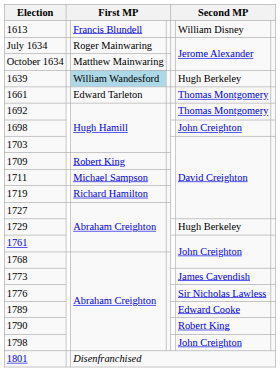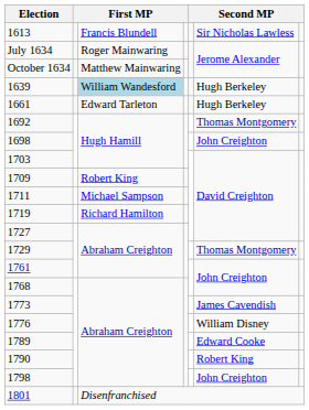 <table class="wikitable">
 <tr>
 <th>Election</th>
 <th colspan=3>First MP</th>
 <th colspan=3>Second MP</th>
 </tr>
 <tr>
 <td>1613</td>
 <td></td>
 <td><a href='#'>Francis Blundell</a></td>
 <td></td>
 <td></td>
-<td>William Disney</td>
+<td><a href='#'>Sir Nicholas Lawless</a></td>
 <td></td>
 </tr>
 <tr>
 <td>July 1634</td>
 <td></td>
 <td>Roger Mainwaring</td>
 <td></td>
 <td rowspan=2></td>
 <td rowspan=2><a href='#'>Jerome Alexander</a></td>
 <td rowspan=2></td>
 </tr>
 <tr>
 <td>October 1634</td>
 <td></td>
 <td>Matthew Mainwaring</td>
 <td></td>
 </tr>
 <tr>
 <td>1639</td>
 <td></td>
 <td style="background: lightblue;">William Wandesford</td>
 <td></td>
 <td></td>
 <td>Hugh Berkeley</td>
 <td></td>
 </tr>
 <tr>
 <td>1661</td>
 <td></td>
 <td>Edward Tarleton</td>
 <td></td>
 <td></td>
-<td><a href='#'>Thomas Montgomery</a></td>
+<td>Hugh Berkeley</td>
 <td></td>
 </tr>
 <tr>
 <td>1692</td>
 <td rowspan="3" style="background-color: white"></td>
 <td rowspan="3"><a href='#'>Hugh Hamill</a></td>
 <td rowspan="3"></td>
 <td style="background-color: white"></td>
 <td><a href='#'>Thomas Montgomery</a></td>
 <td></td>
 </tr>
 <tr>
 <td>1698</td>
 <td style="background-color: white"></td>
 <td><a href='#'>John Creighton</a></td>
 <td></td>
 </tr>
 <tr>
 <td>1703</td>
 <td rowspan="5" style="background-color: white"></td>
 <td rowspan="5"><a href='#'>David Creighton</a></td>
 <td rowspan="5"></td>
 </tr>
 <tr>
 <td>1709</td>
 <td style="background-color: white"></td>
 <td><a href='#'>Robert King</a></td>
 <td></td>
 </tr>
 <tr>
 <td>1711</td>
 <td style="background-color: white"></td>
 <td><a href='#'>Michael Sampson</a></td>
 <td></td>
 </tr>
 <tr>
 <td>1719</td>
 <td style="background-color: white"></td>
 <td><a href='#'>Richard Hamilton</a></td>
 <td></td>
 </tr>
 <tr>
 <td>1727</td>
 <td rowspan="3" style="background-color: white"></td>
 <td rowspan="3"><a href='#'>Abraham Creighton</a></td>
 <td rowspan="3"></td>
 </tr>
 <tr>
 <td>1729</td>
 <td style="background-color: white"></td>
-<td>Hugh Berkeley</td>
+<td><a href='#'>Thomas Montgomery</a></td>
 <td></td>
 </tr>
 <tr>
 <td><a href='#'>1761</a></td>
 <td rowspan="2" style="background-color: white"></td>
 <td rowspan="2"><a href='#'>John Creighton</a></td>
 <td rowspan="2"></td>
 </tr>
 <tr>
 <td>1768</td>
 <td rowspan="6" style="background-color: white"></td>
 <td rowspan="6"><a href='#'>Abraham Creighton</a></td>
 <td rowspan="6"></td>
 </tr>
 <tr>
 <td>1773</td>
 <td style="background-color: white"></td>
 <td><a href='#'>James Cavendish</a></td>
 <td></td>
 </tr>
 <tr>
 <td>1776</td>
 <td style="background-color: white"></td>
-<td><a href='#'>Sir Nicholas Lawless</a></td>
+<td>William Disney</td>
 <td></td>
 </tr>
 <tr>
 <td>1789</td>
 <td style="background-color: white"></td>
 <td><a href='#'>Edward Cooke</a></td>
 <td></td>
 </tr>
 <tr>
 <td>1790</td>
 <td style="background-color: white"></td>
 <td><a href='#'>Robert King</a></td>
 <td></td>
 </tr>
 <tr>
 <td>1798</td>
 <td style="background-color: white"></td>
 <td><a href='#'>John Creighton</a></td>
 <td></td>
 </tr>
 <tr>
 <td><a href='#'>1801</a></td>
 <td></td>
 <td colspan="5"><em>Disenfranchised</em></td>
 </tr>
 </table>
